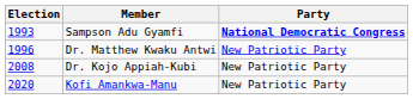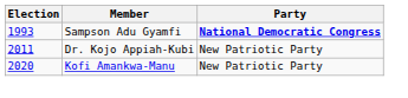 <table class="wikitable">
 <tr>
 <th>Election</th>
 <th>Member</th>
 <th>Party</th>
 </tr>
 <tr>
 <td><a href='#'>1993</a></td>
 <td>Sampson Adu Gyamfi</td>
 <td><strong><a href='#'>National Democratic Congress</a></strong></td>
 </tr>
 <tr>
-<td><a href='#'>1996</a></td>
-<td>Dr. Matthew Kwaku Antwi</td>
-<td><a href='#'>New Patriotic Party</a></td>
-</tr>
-<tr>
-<td><a href='#'>2008</a></td>
+<td><a href='#'>2011</a></td>
 <td>Dr. Kojo Appiah-Kubi</td>
 <td>New Patriotic Party</td>
 </tr>
 <tr>
 <td><a href='#'>2020</a></td>
 <td><a href='#'>Kofi Amankwa-Manu</a></td>
 <td>New Patriotic Party</td>
 </tr>
 </table>
